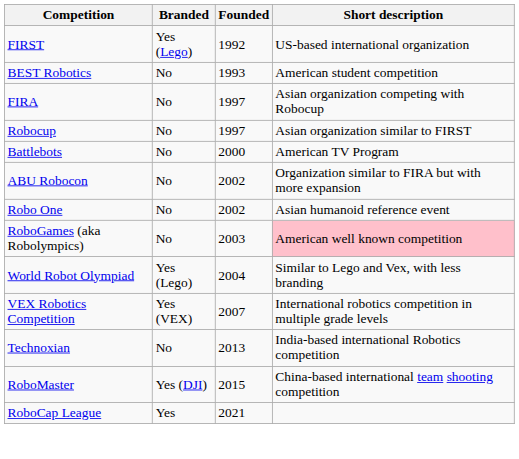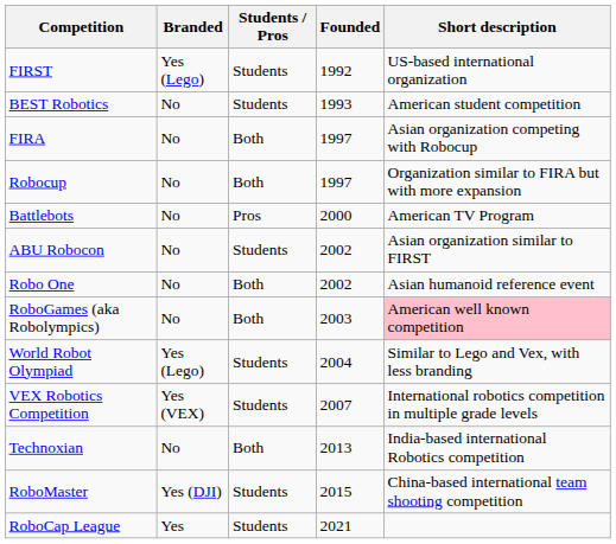 <table class="wikitable sortable">
 <tr>
 <th>Competition</th>
 <th>Branded</th>
+<th>Students / Pros</th>
 <th>Founded</th>
 <th>Short description</th>
 </tr>
 <tr>
 <td><a href='#'>FIRST</a></td>
 <td>Yes (<a href='#'>Lego</a>)</td>
+<td>Students</td>
 <td>1992</td>
 <td>US-based international organization</td>
 </tr>
 <tr>
 <td><a href='#'>BEST Robotics</a></td>
 <td>No</td>
+<td>Students</td>
 <td>1993</td>
 <td>American student competition</td>
 </tr>
 <tr>
 <td><a href='#'>FIRA</a></td>
 <td>No</td>
+<td>Both</td>
 <td>1997</td>
 <td>Asian organization competing with Robocup</td>
 </tr>
 <tr>
 <td><a href='#'>Robocup</a></td>
 <td>No</td>
+<td>Both</td>
 <td>1997</td>
-<td>Asian organization similar to FIRST</td>
+<td>Organization similar to FIRA but with more expansion</td>
 </tr>
 <tr>
 <td><a href='#'>Battlebots</a></td>
 <td>No</td>
+<td>Pros</td>
 <td>2000</td>
 <td>American TV Program</td>
 </tr>
 <tr>
 <td><a href='#'>ABU Robocon</a></td>
 <td>No</td>
+<td>Students</td>
 <td>2002</td>
-<td>Organization similar to FIRA but with more expansion</td>
+<td>Asian organization similar to FIRST</td>
 </tr>
 <tr>
 <td><a href='#'>Robo One</a></td>
 <td>No</td>
+<td>Both</td>
 <td>2002</td>
 <td>Asian humanoid reference event</td>
 </tr>
 <tr>
 <td><a href='#'>RoboGames</a> (aka Robolympics)</td>
 <td>No</td>
+<td>Both</td>
 <td>2003</td>
 <td style="background: pink;">American well known competition</td>
 </tr>
 <tr>
 <td><a href='#'>World Robot Olympiad</a></td>
 <td>Yes (Lego)</td>
+<td>Students</td>
 <td>2004</td>
 <td>Similar to Lego and Vex, with less branding</td>
 </tr>
 <tr>
 <td><a href='#'>VEX Robotics Competition</a></td>
 <td>Yes (VEX)</td>
+<td>Students</td>
 <td>2007</td>
 <td>International robotics competition in multiple grade levels</td>
 </tr>
 <tr>
 <td><a href='#'>Technoxian</a></td>
 <td>No</td>
+<td>Both</td>
 <td>2013</td>
 <td>India-based international Robotics competition</td>
 </tr>
 <tr>
 <td><a href='#'>RoboMaster</a></td>
 <td>Yes (<a href='#'>DJI</a>)</td>
+<td>Students</td>
 <td>2015</td>
 <td>China-based international <a href='#'>team</a> <a href='#'>shooting</a> competition</td>
 </tr>
 <tr>
 <td><a href='#'>RoboCap League</a></td>
 <td>Yes</td>
+<td>Students</td>
 <td>2021</td>
 <td></td>
 </tr>
 </table>
